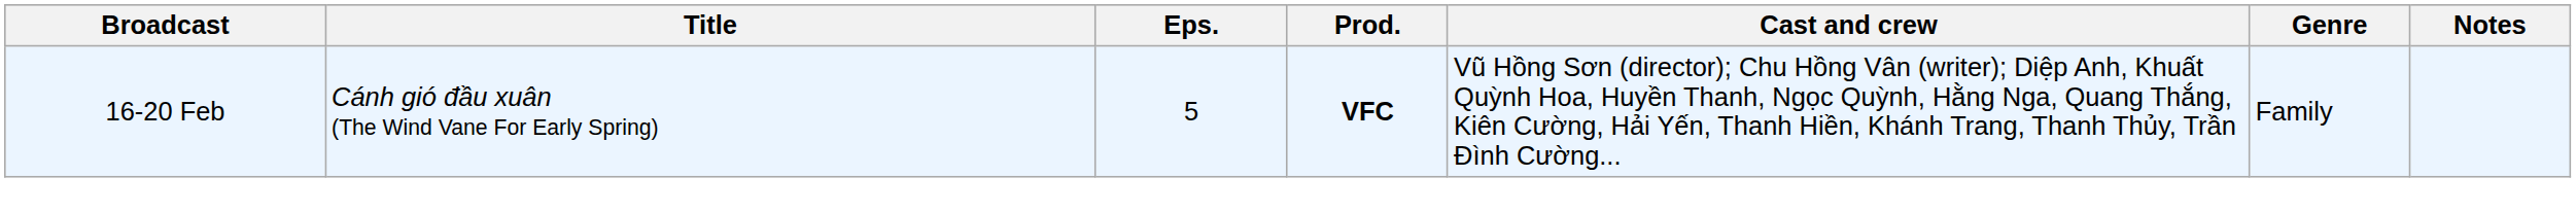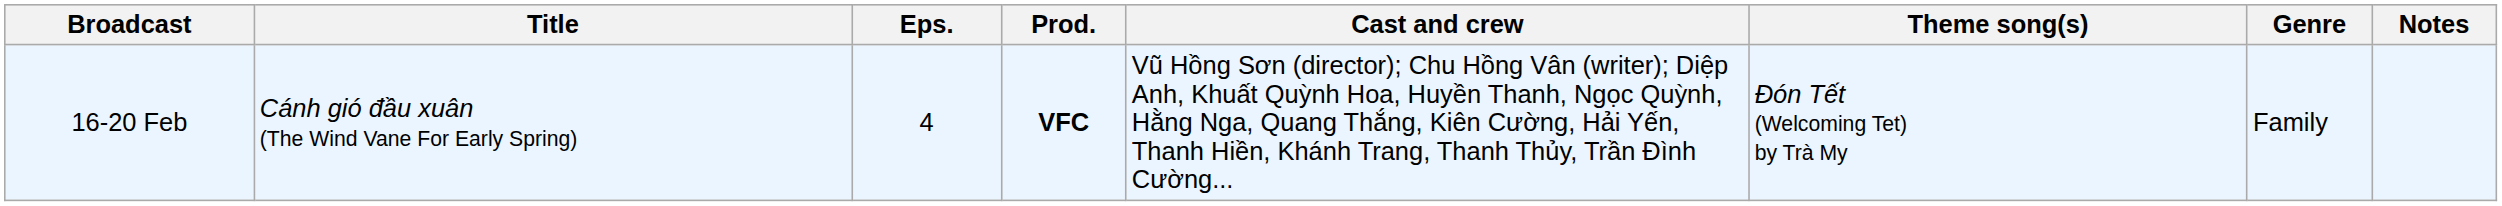 <table class="wikitable sortable">
 <tr>
 <th style="width:10%;">Broadcast</th>
 <th style="width:24%;">Title</th>
 <th style="width:6%;">Eps.</th>
 <th style="width:5%;">Prod.</th>
 <th style="width:25%;">Cast and crew</th>
+<th style="width:20%;">Theme song(s)</th>
 <th style="width:5%;">Genre</th>
 <th style="width:5%;">Notes</th>
 </tr>
 <tr ---- bgcolor="#ebf5ff">
 <td style="text-align:center;">16-20 Feb <br></td>
 <td><em>Cánh gió đầu xuân</em> <br><small>(The Wind Vane For Early Spring)</small></td>
-<td style="text-align:center;">5</td>
+<td style="text-align:center;">4</td>
 <td style="text-align:center;"><strong>VFC</strong></td>
 <td>Vũ Hồng Sơn (director); Chu Hồng Vân (writer); Diệp Anh, Khuất Quỳnh Hoa, Huyền Thanh, Ngọc Quỳnh, Hằng Nga, Quang Thắng, Kiên Cường, Hải Yến, Thanh Hiền, Khánh Trang, Thanh Thủy, Trần Đình Cường...</td>
+<td><em>Đón Tết</em> <br><small>(Welcoming Tet)</small><br><small>by Trà My</small></td>
 <td>Family</td>
 <td></td>
 </tr>
 </table>
